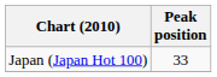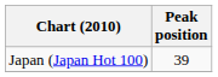 <table class="wikitable">
 <tr>
 <th>Chart (2010)</th>
 <th>Peak<br>position</th>
 </tr>
 <tr>
 <td>Japan (<a href='#'>Japan Hot 100</a>)</td>
-<td style="text-align:center;">33</td>
+<td style="text-align:center;">39</td>
 </tr>
 <tr>
 </tr>
 </table>
